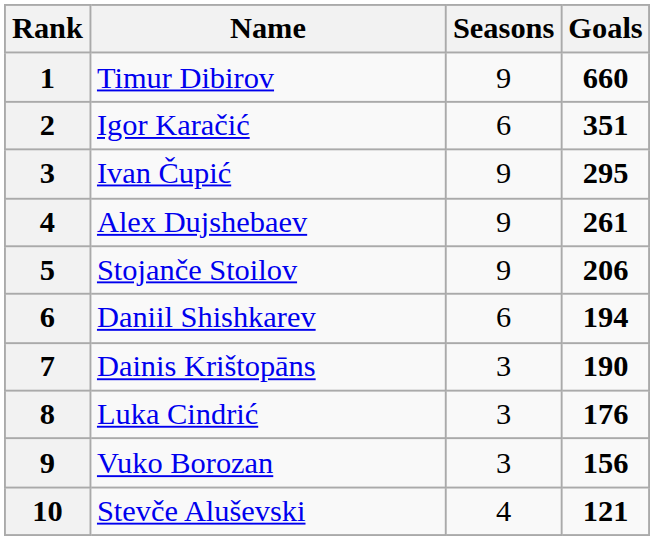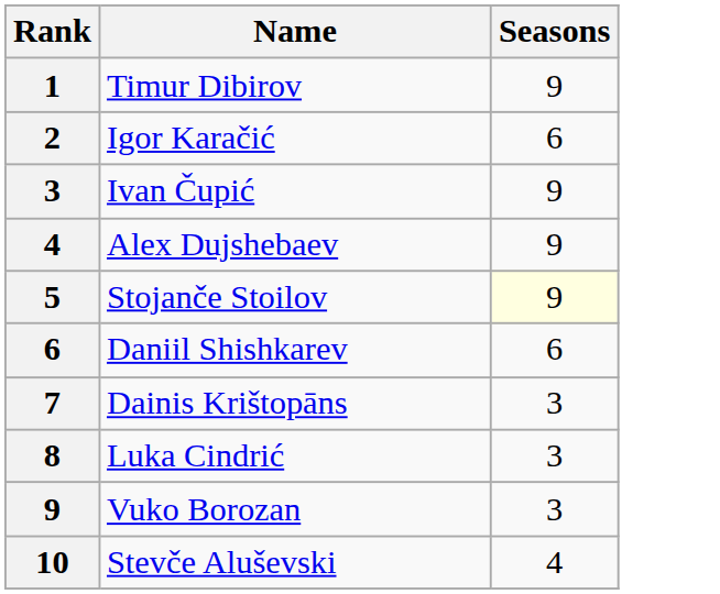 <table class="wikitable" style="text-align: center">
 <tr>
 <th>Rank</th>
 <th class="unsortable">Name</th>
 <th>Seasons</th>
-<th>Goals</th>
 </tr>
 <tr>
 <th rowspan="1">1</th>
 <td style="text-align: left;" width="180"> <a href='#'>Timur Dibirov</a></td>
 <td>9</td>
-<td><strong>660</strong></td>
 </tr>
 <tr>
 <th rowspan="1">2</th>
 <td style="text-align: left;"> <a href='#'>Igor Karačić</a></td>
 <td>6</td>
-<td><strong>351</strong></td>
 </tr>
 <tr>
 <th rowspan="1">3</th>
 <td style="text-align: left;"> <a href='#'>Ivan Čupić</a></td>
 <td>9</td>
-<td><strong>295</strong></td>
 </tr>
 <tr>
 <th rowspan="1">4</th>
 <td style="text-align: left;"> <a href='#'>Alex Dujshebaev</a></td>
 <td>9</td>
-<td><strong>261</strong></td>
 </tr>
 <tr>
 <th rowspan="1">5</th>
 <td style="text-align: left;"> <a href='#'>Stojanče Stoilov</a></td>
-<td>9</td>
-<td><strong>206</strong></td>
+<td style="background: lightyellow;">9</td>
 </tr>
 <tr>
 <th rowspan="1">6</th>
 <td style="text-align: left;"> <a href='#'>Daniil Shishkarev</a></td>
 <td>6</td>
-<td><strong>194</strong></td>
 </tr>
 <tr>
 <th rowspan="1">7</th>
 <td style="text-align: left;"> <a href='#'>Dainis Krištopāns</a></td>
 <td>3</td>
-<td><strong>190</strong></td>
 </tr>
 <tr>
 <th rowspan="1">8</th>
 <td style="text-align: left;"> <a href='#'>Luka Cindrić</a></td>
 <td>3</td>
-<td><strong>176</strong></td>
 </tr>
 <tr>
 <th rowspan="1">9</th>
 <td style="text-align: left;"> <a href='#'>Vuko Borozan</a></td>
 <td>3</td>
-<td><strong>156</strong></td>
 </tr>
 <tr>
 <th rowspan="1">10</th>
 <td style="text-align: left;"> <a href='#'>Stevče Aluševski</a></td>
 <td>4</td>
-<td><strong>121</strong></td>
 </tr>
 </table>
